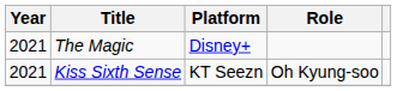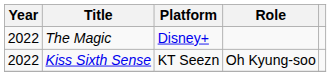 <table class="wikitable sortable plainrowheaders">
 <tr>
 <th scope="col">Year</th>
 <th scope="col">Title</th>
 <th scope="col">Platform</th>
 <th scope="col">Role</th>
 <th scope="col" class="unsortable"></th>
 </tr>
 <tr>
-<td scope="row">2021</td>
+<td scope="row">2022</td>
 <td><em>The Magic</em></td>
 <td><a href='#'>Disney+</a></td>
 <td></td>
 <td></td>
 </tr>
 <tr>
-<td>2021</td>
+<td>2022</td>
 <td><em><a href='#'>Kiss Sixth Sense</a></em></td>
 <td>KT Seezn</td>
 <td>Oh Kyung-soo</td>
 <td></td>
 </tr>
 <tr>
 </tr>
 </table>
